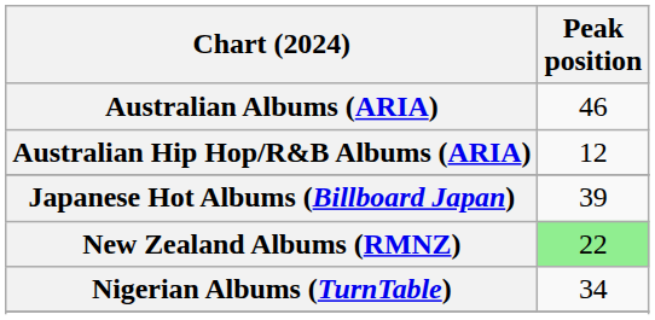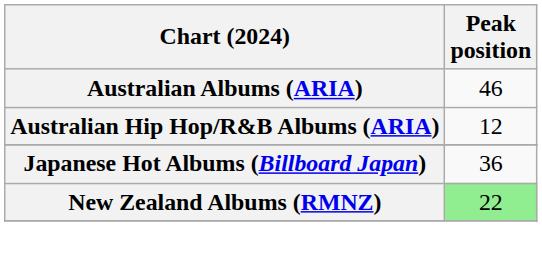 <table class="wikitable sortable plainrowheaders" style="text-align:center">
 <tr>
 <th scope="col">Chart (2024)</th>
 <th scope="col">Peak<br>position</th>
 </tr>
 <tr>
 <th scope="row">Australian Albums (<a href='#'>ARIA</a>)</th>
 <td>46</td>
 </tr>
 <tr>
 <th scope="row">Australian Hip Hop/R&B Albums (<a href='#'>ARIA</a>)</th>
 <td>12</td>
 </tr>
 <tr>
 </tr>
 <tr>
 </tr>
 <tr>
 </tr>
 <tr>
 </tr>
 <tr>
 </tr>
 <tr>
 </tr>
 <tr>
 </tr>
 <tr>
 <th scope="row">Japanese Hot Albums (<em><a href='#'>Billboard Japan</a></em>)</th>
-<td>39</td>
+<td>36</td>
 </tr>
 <tr>
 <th scope="row">New Zealand Albums (<a href='#'>RMNZ</a>)</th>
 <td style="background: lightgreen;">22</td>
-</tr>
-<tr>
-<th scope="row">Nigerian Albums (<a href='#'><em>TurnTable</em></a>)</th>
-<td>34</td>
 </tr>
 <tr>
 </tr>
 <tr>
 </tr>
 <tr>
 </tr>
 <tr>
 </tr>
 <tr>
 </tr>
 <tr>
 </tr>
 <tr>
 </tr>
 <tr>
 </tr>
 </table>
